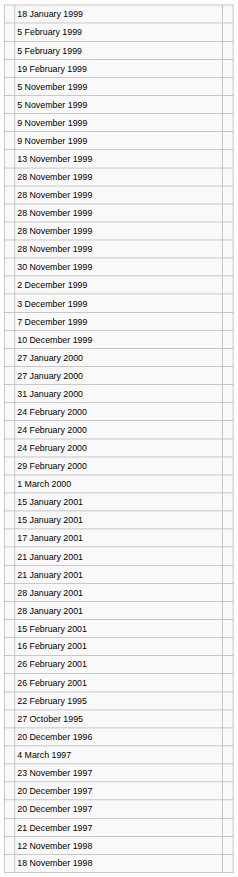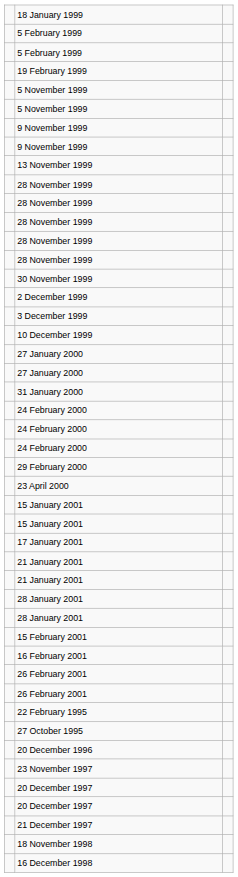 <table class="wikitable" style="font-size: 89%; float: left; width: 26em; margin-right: 1em; height: 1400px">
 <tr>
 <td></td>
 <td>18 January 1999</td>
 <td></td>
 </tr>
 <tr>
 <td></td>
 <td>5 February 1999</td>
 <td></td>
 </tr>
 <tr>
 <td></td>
 <td>5 February 1999</td>
 <td></td>
 </tr>
 <tr>
 <td></td>
 <td>19 February 1999</td>
 <td></td>
 </tr>
 <tr>
 <td></td>
 <td>5 November 1999</td>
 <td></td>
 </tr>
 <tr>
 <td></td>
 <td>5 November 1999</td>
 <td></td>
 </tr>
 <tr>
 <td></td>
 <td>9 November 1999</td>
 <td></td>
 </tr>
 <tr>
 <td></td>
 <td>9 November 1999</td>
 <td></td>
 </tr>
 <tr>
 <td></td>
 <td>13 November 1999</td>
 <td></td>
 </tr>
 <tr>
 <td></td>
 <td>28 November 1999</td>
 <td></td>
 </tr>
 <tr>
 <td></td>
 <td>28 November 1999</td>
 <td></td>
 </tr>
 <tr>
 <td></td>
 <td>28 November 1999</td>
 <td></td>
 </tr>
 <tr>
 <td></td>
 <td>28 November 1999</td>
 <td></td>
 </tr>
 <tr>
 <td></td>
 <td>28 November 1999</td>
 <td></td>
 </tr>
 <tr>
 <td></td>
 <td>30 November 1999</td>
 <td></td>
 </tr>
 <tr>
 <td></td>
 <td>2 December 1999</td>
 <td></td>
 </tr>
 <tr>
 <td></td>
 <td>3 December 1999</td>
 <td></td>
 </tr>
 <tr>
 <td></td>
-<td>7 December 1999</td>
-<td></td>
-</tr>
-<tr>
-<td></td>
 <td>10 December 1999</td>
 <td></td>
 </tr>
 <tr>
 <td></td>
 <td>27 January 2000</td>
 <td></td>
 </tr>
 <tr>
 <td></td>
 <td>27 January 2000</td>
 <td></td>
 </tr>
 <tr>
 <td></td>
 <td>31 January 2000</td>
 <td></td>
 </tr>
 <tr>
 <td></td>
 <td>24 February 2000</td>
 <td></td>
 </tr>
 <tr>
 <td></td>
 <td>24 February 2000</td>
 <td></td>
 </tr>
 <tr>
 <td></td>
 <td>24 February 2000</td>
 <td></td>
 </tr>
 <tr>
 <td></td>
 <td>29 February 2000</td>
 <td></td>
 </tr>
 <tr>
 <td></td>
-<td>1 March 2000</td>
+<td>23 April 2000</td>
 <td></td>
 </tr>
 <tr>
 <td></td>
 <td>15 January 2001</td>
 <td></td>
 </tr>
 <tr>
 <td></td>
 <td>15 January 2001</td>
 <td></td>
 </tr>
 <tr>
 <td></td>
 <td>17 January 2001</td>
 <td></td>
 </tr>
 <tr>
 <td></td>
 <td>21 January 2001</td>
 <td></td>
 </tr>
 <tr>
 <td></td>
 <td>21 January 2001</td>
 <td></td>
 </tr>
 <tr>
 <td></td>
 <td>28 January 2001</td>
 <td></td>
 </tr>
 <tr>
 <td></td>
 <td>28 January 2001</td>
 <td></td>
 </tr>
 <tr>
 <td></td>
 <td>15 February 2001</td>
 <td></td>
 </tr>
 <tr>
 <td></td>
 <td>16 February 2001</td>
 <td></td>
 </tr>
 <tr>
 <td></td>
 <td>26 February 2001</td>
 <td></td>
 </tr>
 <tr>
 <td></td>
 <td>26 February 2001</td>
 <td></td>
 </tr>
 <tr>
 <td></td>
 <td>22 February 1995</td>
 <td></td>
 </tr>
 <tr>
 <td></td>
 <td>27 October 1995</td>
 <td></td>
 </tr>
 <tr>
 <td></td>
 <td>20 December 1996</td>
 <td></td>
 </tr>
 <tr>
 <td></td>
-<td>4 March 1997</td>
-<td></td>
-</tr>
-<tr>
-<td></td>
 <td>23 November 1997</td>
 <td></td>
 </tr>
 <tr>
 <td></td>
 <td>20 December 1997</td>
 <td></td>
 </tr>
 <tr>
 <td></td>
 <td>20 December 1997</td>
 <td></td>
 </tr>
 <tr>
 <td></td>
 <td>21 December 1997</td>
 <td></td>
 </tr>
 <tr>
 <td></td>
-<td>12 November 1998</td>
+<td>18 November 1998</td>
 <td></td>
 </tr>
 <tr>
 <td></td>
-<td>18 November 1998</td>
+<td>16 December 1998</td>
 <td></td>
 </tr>
 </table>
